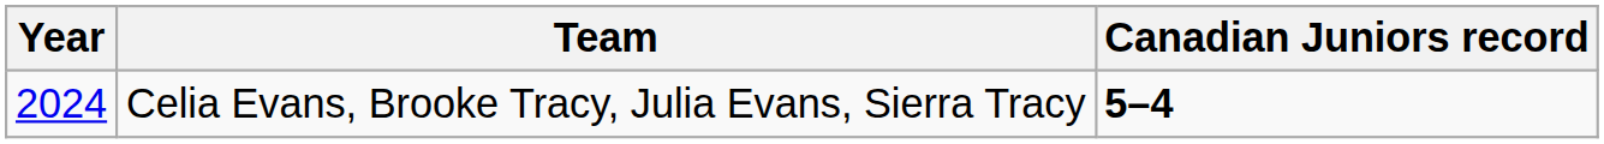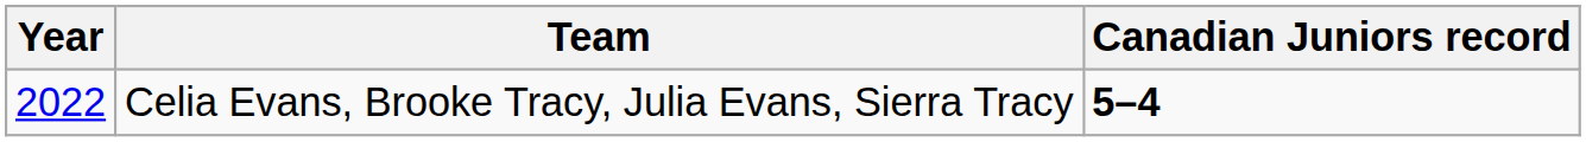 <table class="wikitable">
 <tr>
 <th>Year</th>
 <th>Team</th>
 <th>Canadian Juniors record</th>
 </tr>
 <tr>
-<td><a href='#'>2024</a></td>
+<td><a href='#'>2022</a></td>
 <td>Celia Evans, Brooke Tracy, Julia Evans, Sierra Tracy</td>
 <td><strong>5–4</strong></td>
 </tr>
 </table>
